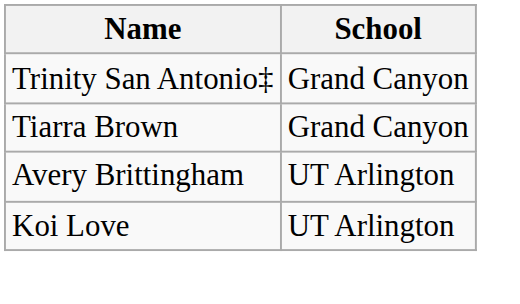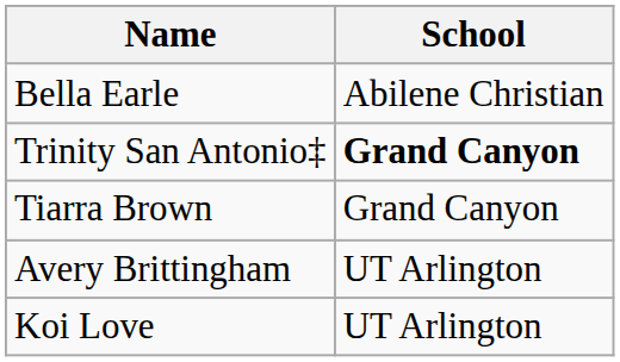 <table class="wikitable">
 <tr>
 <th>Name</th>
 <th>School</th>
 </tr>
 <tr>
+<td>Bella Earle</td>
+<td>Abilene Christian</td>
+</tr>
+<tr>
 <td>Trinity San Antonio‡</td>
-<td>Grand Canyon</td>
+<td><strong>Grand Canyon</strong></td>
 </tr>
 <tr>
 <td>Tiarra Brown</td>
 <td>Grand Canyon</td>
 </tr>
 <tr>
 <td>Avery Brittingham</td>
 <td>UT Arlington</td>
 </tr>
 <tr>
 <td>Koi Love</td>
 <td>UT Arlington</td>
 </tr>
 </table>
